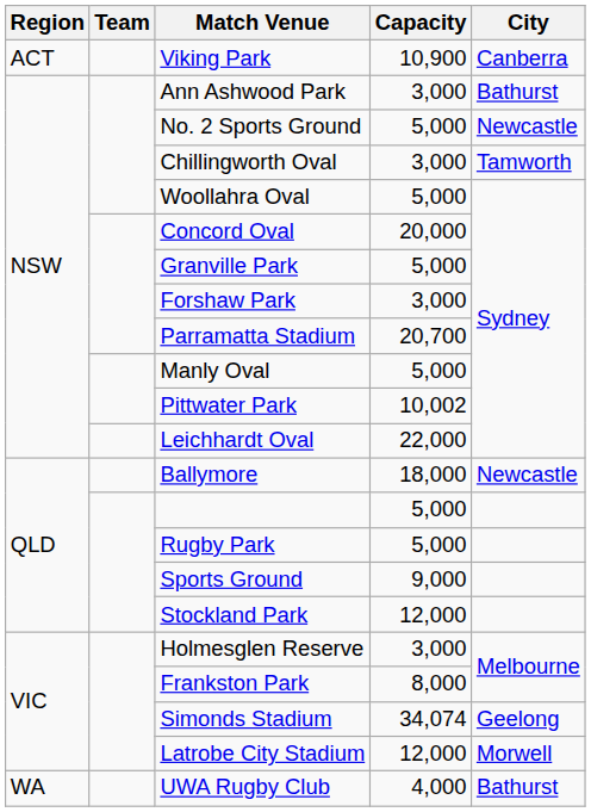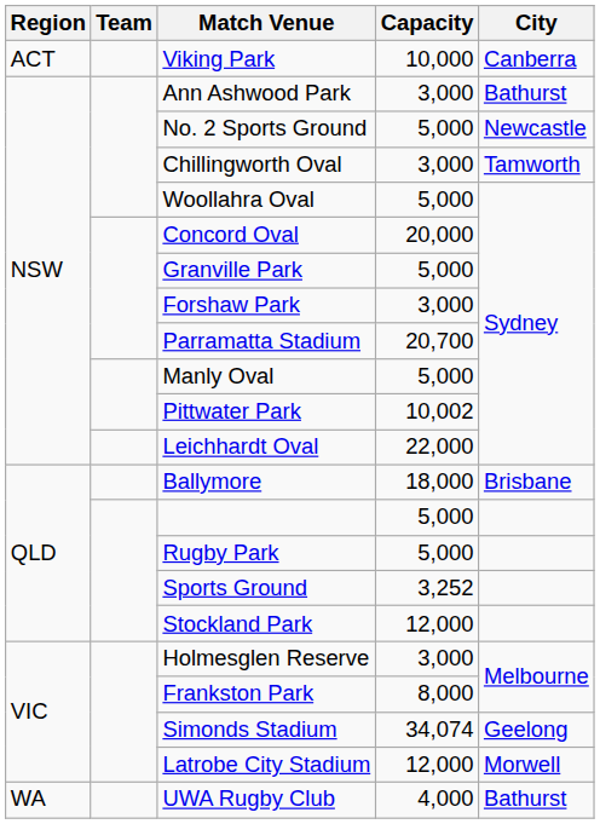 <table class="wikitable">
 <tr>
 <th style="padding:3px;">Region</th>
 <th>Team</th>
 <th>Match Venue</th>
 <th>Capacity</th>
 <th>City</th>
 </tr>
 <tr>
 <td>ACT</td>
 <td></td>
 <td><a href='#'>Viking Park</a></td>
-<td align=right>10,900</td>
+<td align=right>10,000</td>
 <td><a href='#'>Canberra</a></td>
 </tr>
 <tr>
 <td rowspan=11>NSW</td>
 <td rowspan=4></td>
 <td>Ann Ashwood Park</td>
 <td align=right>3,000</td>
 <td><a href='#'>Bathurst</a></td>
 </tr>
 <tr>
 <td>No. 2 Sports Ground</td>
 <td align=right>5,000</td>
 <td><a href='#'>Newcastle</a></td>
 </tr>
 <tr>
 <td>Chillingworth Oval</td>
 <td align=right>3,000</td>
 <td><a href='#'>Tamworth</a></td>
 </tr>
 <tr>
 <td>Woollahra Oval</td>
 <td align=right>5,000</td>
 <td rowspan=8><a href='#'>Sydney</a></td>
 </tr>
 <tr>
 <td rowspan=4></td>
 <td><a href='#'>Concord Oval</a></td>
 <td align=right>20,000<br></td>
 </tr>
 <tr>
 <td><a href='#'>Granville Park</a></td>
 <td align=right>5,000<br></td>
 </tr>
 <tr>
 <td><a href='#'>Forshaw Park</a></td>
 <td align=right>3,000<br></td>
 </tr>
 <tr>
 <td><a href='#'>Parramatta Stadium</a></td>
 <td align=right>20,700<br></td>
 </tr>
 <tr>
 <td rowspan=2></td>
 <td>Manly Oval</td>
 <td align=right>5,000<br></td>
 </tr>
 <tr>
 <td><a href='#'>Pittwater Park</a></td>
 <td align=right>10,002<br></td>
 </tr>
 <tr>
 <td></td>
 <td><a href='#'>Leichhardt Oval</a></td>
 <td align=right>22,000<br></td>
 </tr>
 <tr>
 <td rowspan=5>QLD</td>
 <td></td>
 <td><a href='#'>Ballymore</a></td>
 <td align=right>18,000</td>
-<td><a href='#'>Newcastle</a></td>
+<td><a href='#'>Brisbane</a></td>
 </tr>
 <tr>
 <td rowspan=4></td>
 <td></td>
 <td align=right>5,000</td>
 <td></td>
 </tr>
 <tr>
 <td><a href='#'>Rugby Park</a></td>
 <td align=right>5,000</td>
 <td></td>
 </tr>
 <tr>
 <td><a href='#'>Sports Ground</a></td>
-<td align=right>9,000</td>
+<td align=right>3,252</td>
 <td></td>
 </tr>
 <tr>
 <td><a href='#'>Stockland Park</a></td>
 <td align=right>12,000</td>
 <td></td>
 </tr>
 <tr>
 <td rowspan=4>VIC</td>
 <td rowspan=4></td>
 <td>Holmesglen Reserve</td>
 <td align=right>3,000</td>
 <td rowspan=2><a href='#'>Melbourne</a></td>
 </tr>
 <tr>
 <td><a href='#'>Frankston Park</a></td>
 <td align=right>8,000<br></td>
 </tr>
 <tr>
 <td><a href='#'>Simonds Stadium</a></td>
 <td align=right>34,074</td>
 <td><a href='#'>Geelong</a></td>
 </tr>
 <tr>
 <td><a href='#'>Latrobe City Stadium</a></td>
 <td align=right>12,000</td>
 <td><a href='#'>Morwell</a></td>
 </tr>
 <tr>
 <td>WA</td>
 <td></td>
 <td><a href='#'>UWA Rugby Club</a></td>
 <td align=right>4,000</td>
 <td><a href='#'>Bathurst</a></td>
 </tr>
 </table>
